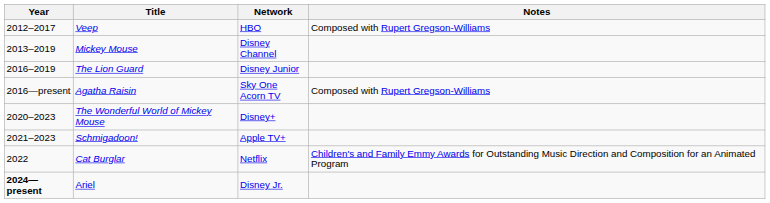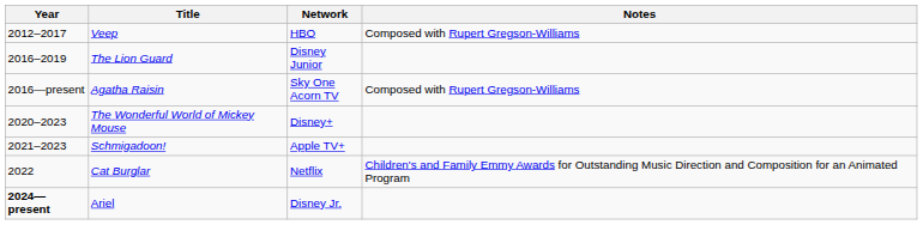 <table class="wikitable sortable">
 <tr>
 <th>Year</th>
 <th>Title</th>
 <th>Network</th>
 <th>Notes</th>
 </tr>
 <tr>
 <td>2012–2017</td>
 <td><em><a href='#'>Veep</a></em></td>
 <td><a href='#'>HBO</a></td>
 <td>Composed with <a href='#'>Rupert Gregson-Williams</a></td>
-</tr>
-<tr>
-<td>2013–2019</td>
-<td><em><a href='#'>Mickey Mouse</a></em></td>
-<td><a href='#'>Disney Channel</a></td>
-<td></td>
 </tr>
 <tr>
 <td>2016–2019</td>
 <td><em><a href='#'>The Lion Guard</a></em></td>
 <td><a href='#'>Disney Junior</a></td>
 <td></td>
 </tr>
 <tr>
 <td>2016—present</td>
 <td><em><a href='#'>Agatha Raisin</a></em></td>
 <td><a href='#'>Sky One</a><br><a href='#'>Acorn TV</a></td>
 <td>Composed with <a href='#'>Rupert Gregson-Williams</a></td>
 </tr>
 <tr>
 <td>2020–2023</td>
 <td><em><a href='#'>The Wonderful World of Mickey Mouse</a></em></td>
 <td><a href='#'>Disney+</a></td>
 <td></td>
 </tr>
 <tr>
 <td>2021–2023</td>
 <td><em><a href='#'>Schmigadoon!</a></em></td>
 <td><a href='#'>Apple TV+</a></td>
 <td></td>
 </tr>
 <tr>
 <td>2022</td>
 <td><em><a href='#'>Cat Burglar</a></td>
 <td><a href='#'>Netflix</a></td>
 <td><a href='#'>Children's and Family Emmy Awards</a> for Outstanding Music Direction and Composition for an Animated Program</td>
 </tr>
 <tr>
 <td><strong>2024—present</strong></td>
 <td></em><a href='#'>Ariel</a><em></td>
 <td><a href='#'>Disney Jr.</a></td>
 <td></td>
 </tr>
 </table>
